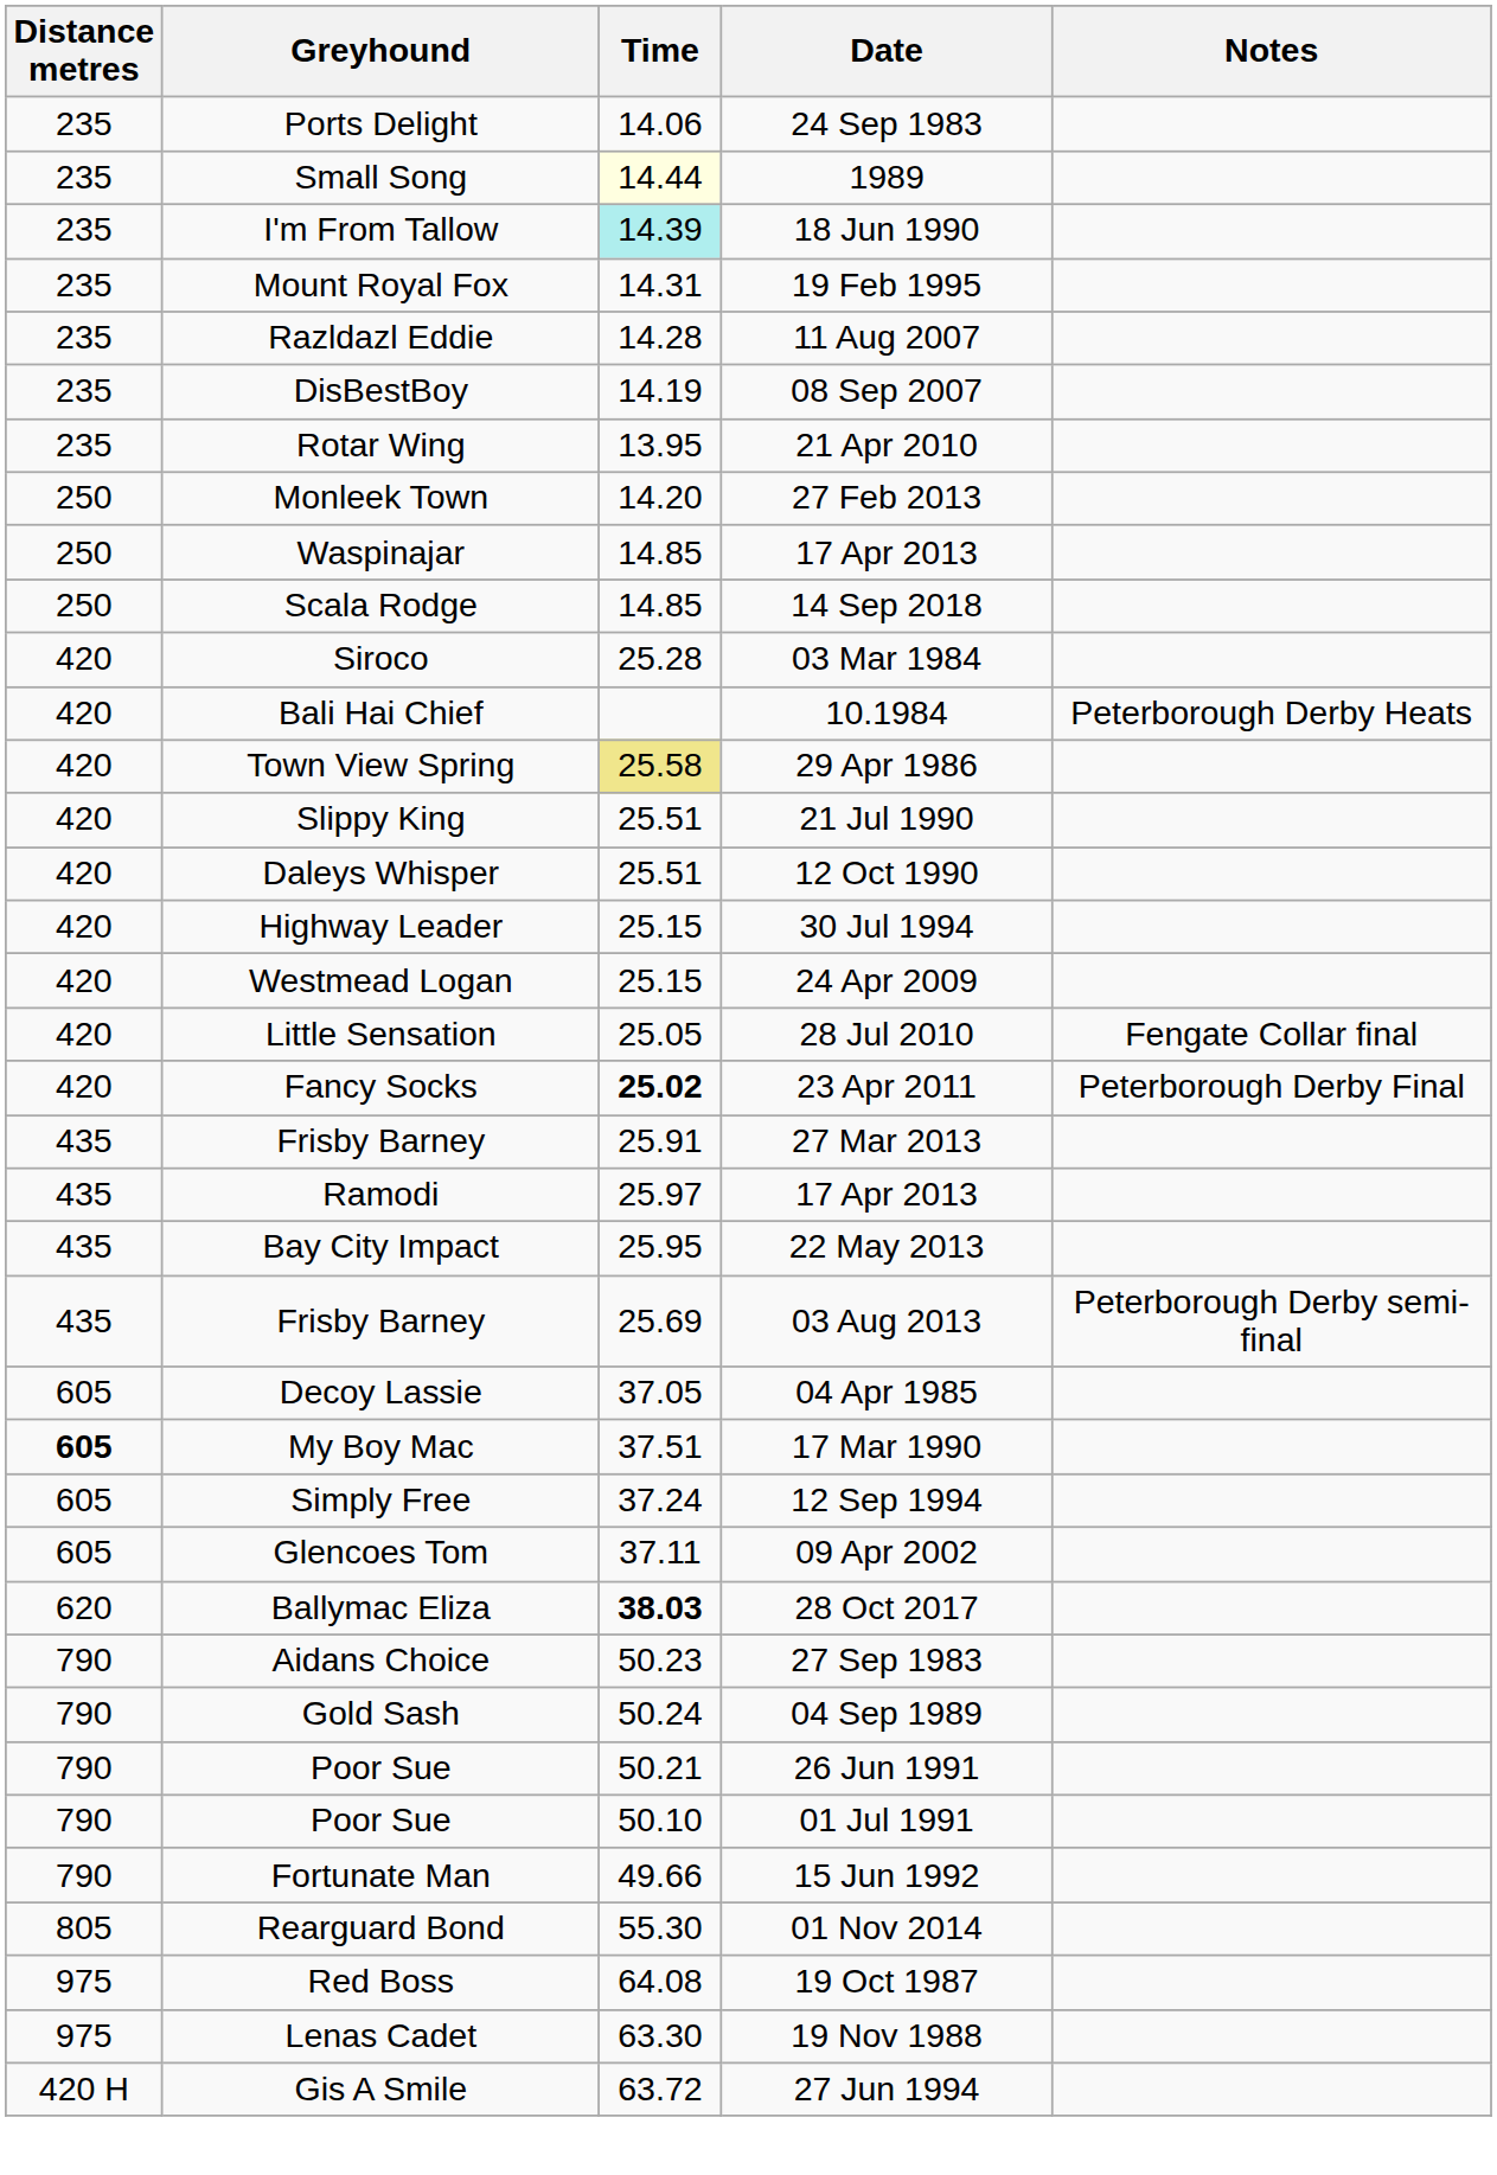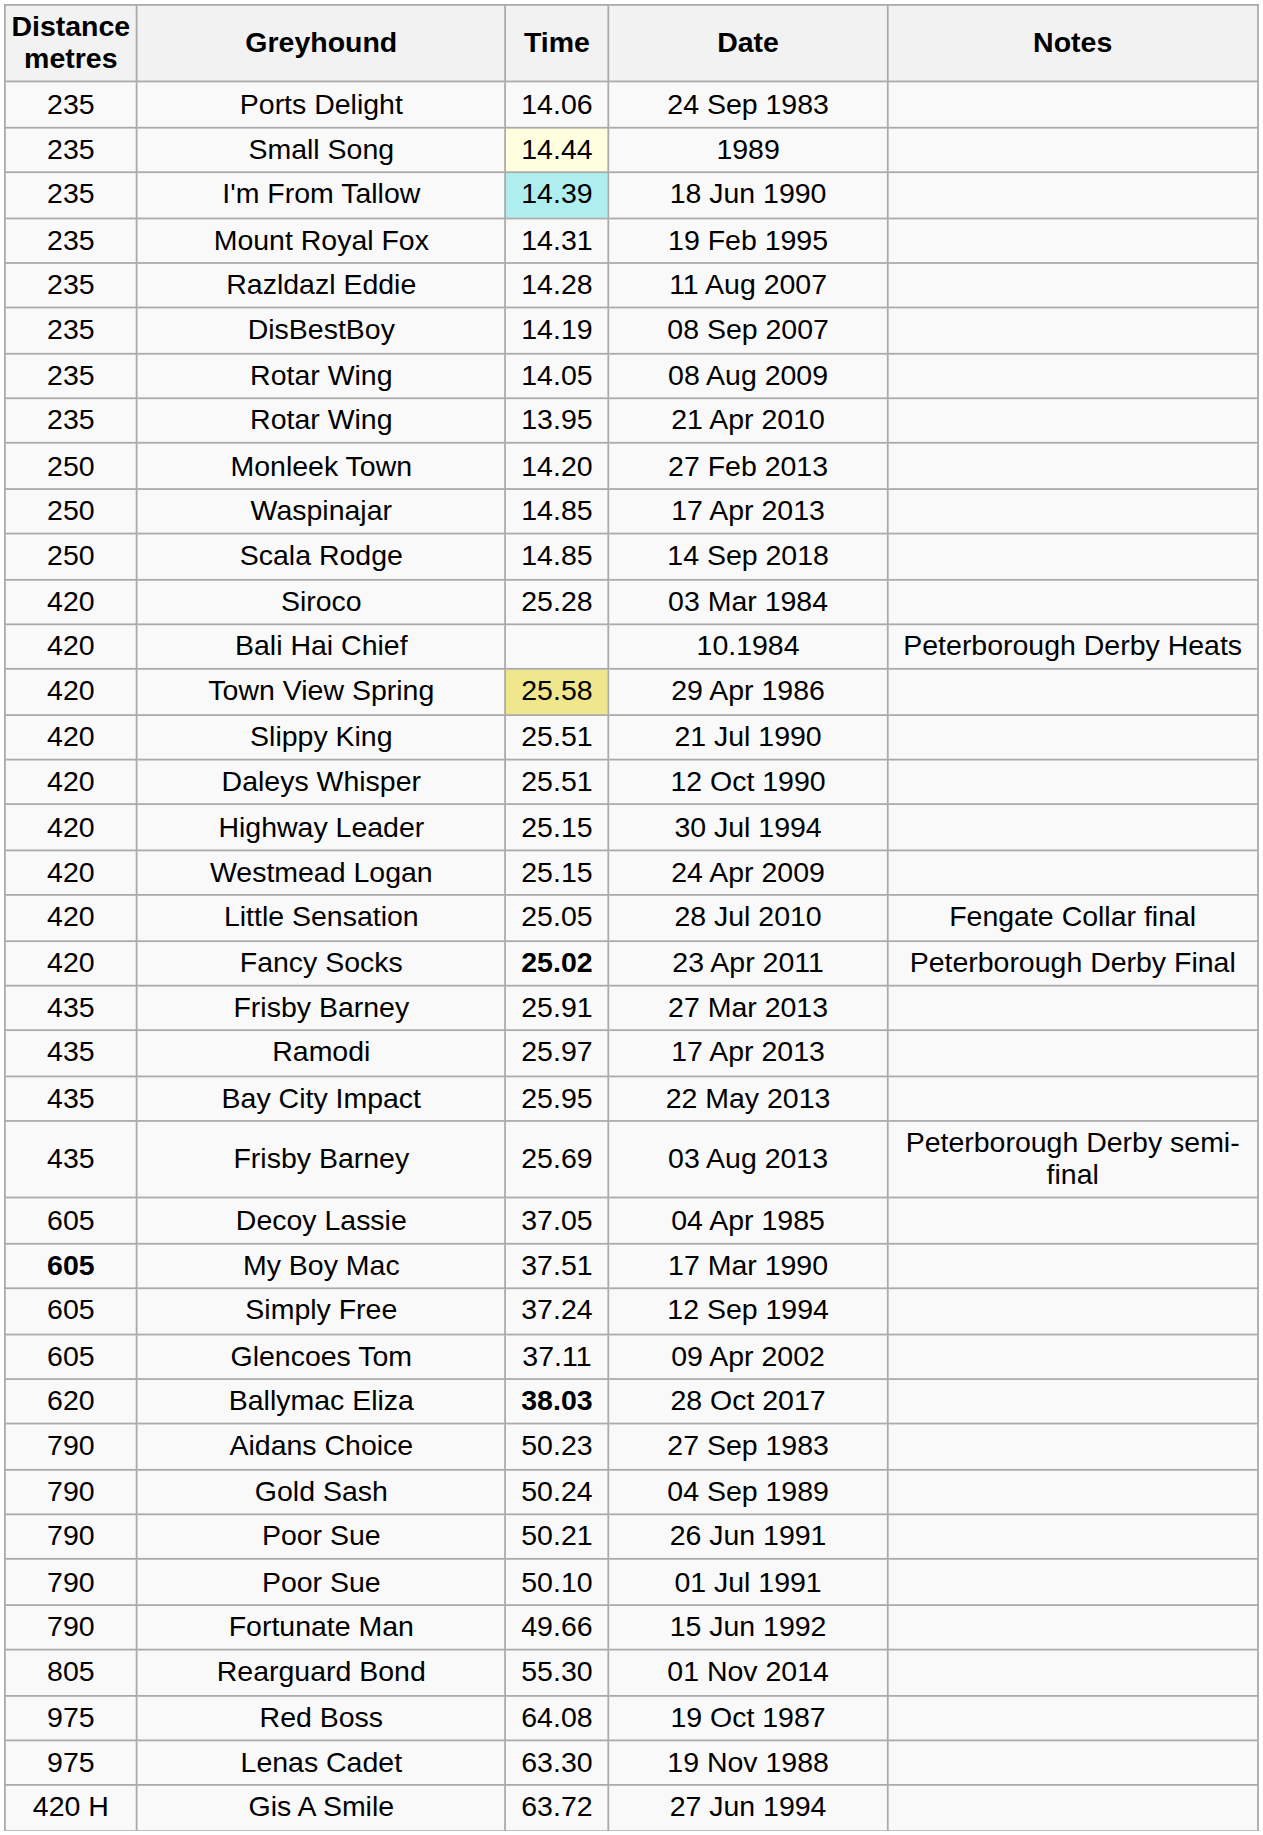 <table class="wikitable collapsible collapsed" style="font-size: 100%">
 <tr>
 <th width=50>Distance<br>metres</th>
 <th width=200>Greyhound</th>
 <th width=50>Time</th>
 <th width=150>Date</th>
 <th width=200>Notes</th>
 </tr>
 <tr align=center>
 <td>235</td>
 <td>Ports Delight</td>
 <td>14.06</td>
 <td>24 Sep 1983</td>
 <td></td>
 </tr>
 <tr align=center>
 <td>235</td>
 <td>Small Song</td>
 <td style="background: lightyellow;">14.44</td>
 <td>1989</td>
 <td></td>
 </tr>
 <tr align=center>
 <td>235</td>
 <td>I'm From Tallow</td>
 <td style="background: paleturquoise;">14.39</td>
 <td>18 Jun 1990</td>
 <td></td>
 </tr>
 <tr align=center>
 <td>235</td>
 <td>Mount Royal Fox</td>
 <td>14.31</td>
 <td>19 Feb 1995</td>
 <td></td>
 </tr>
 <tr align=center>
 <td>235</td>
 <td>Razldazl Eddie</td>
 <td>14.28</td>
 <td>11 Aug 2007</td>
 <td></td>
 </tr>
 <tr align=center>
 <td>235</td>
 <td>DisBestBoy</td>
 <td>14.19</td>
 <td>08 Sep 2007</td>
+<td></td>
+</tr>
+<tr align=center>
+<td>235</td>
+<td>Rotar Wing</td>
+<td>14.05</td>
+<td>08 Aug 2009</td>
 <td></td>
 </tr>
 <tr align=center>
 <td>235</td>
 <td>Rotar Wing</td>
 <td>13.95</td>
 <td>21 Apr 2010</td>
 <td></td>
 </tr>
 <tr align=center>
 <td>250</td>
 <td>Monleek Town</td>
 <td>14.20</td>
 <td>27 Feb 2013</td>
 <td></td>
 </tr>
 <tr align=center>
 <td>250</td>
 <td>Waspinajar </td>
 <td>14.85</td>
 <td>17 Apr 2013</td>
 <td></td>
 </tr>
 <tr align=center>
 <td>250</td>
 <td>Scala Rodge </td>
 <td>14.85</td>
 <td>14 Sep 2018</td>
 <td></td>
 </tr>
 <tr align=center>
 <td>420</td>
 <td>Siroco</td>
 <td>25.28</td>
 <td>03 Mar 1984</td>
 <td></td>
 </tr>
 <tr align=center>
 <td>420</td>
 <td>Bali Hai Chief </td>
 <td></td>
 <td>10.1984</td>
 <td>Peterborough Derby Heats</td>
 </tr>
 <tr align=center>
 <td>420</td>
 <td>Town View Spring</td>
 <td style="background: khaki;">25.58</td>
 <td>29 Apr 1986</td>
 <td></td>
 </tr>
 <tr align=center>
 <td>420</td>
 <td>Slippy King</td>
 <td>25.51</td>
 <td>21 Jul 1990</td>
 <td></td>
 </tr>
 <tr align=center>
 <td>420</td>
 <td>Daleys Whisper</td>
 <td>25.51</td>
 <td>12 Oct 1990</td>
 <td></td>
 </tr>
 <tr align=center>
 <td>420</td>
 <td>Highway Leader</td>
 <td>25.15</td>
 <td>30 Jul 1994</td>
 <td></td>
 </tr>
 <tr align=center>
 <td>420</td>
 <td>Westmead Logan</td>
 <td>25.15</td>
 <td>24 Apr 2009</td>
 <td></td>
 </tr>
 <tr align=center>
 <td>420</td>
 <td>Little Sensation</td>
 <td>25.05</td>
 <td>28 Jul 2010</td>
 <td>Fengate Collar final</td>
 </tr>
 <tr align=center>
 <td>420</td>
 <td>Fancy Socks</td>
 <td><strong>25.02</strong></td>
 <td>23 Apr 2011</td>
 <td>Peterborough Derby Final</td>
 </tr>
 <tr align=center>
 <td>435</td>
 <td>Frisby Barney</td>
 <td>25.91</td>
 <td>27 Mar 2013</td>
 <td></td>
 </tr>
 <tr align=center>
 <td>435</td>
 <td>Ramodi</td>
 <td>25.97</td>
 <td>17 Apr 2013</td>
 <td></td>
 </tr>
 <tr align=center>
 <td>435</td>
 <td>Bay City Impact</td>
 <td>25.95</td>
 <td>22 May 2013</td>
 <td></td>
 </tr>
 <tr align=center>
 <td>435</td>
 <td>Frisby Barney</td>
 <td>25.69</td>
 <td>03 Aug 2013</td>
 <td>Peterborough Derby semi-final</td>
 </tr>
 <tr align=center>
 <td>605</td>
 <td>Decoy Lassie</td>
 <td>37.05</td>
 <td>04 Apr 1985</td>
 <td></td>
 </tr>
 <tr align=center>
 <td><strong>605</strong></td>
 <td>My Boy Mac</td>
 <td>37.51</td>
 <td>17 Mar 1990</td>
 <td></td>
 </tr>
 <tr align=center>
 <td>605</td>
 <td>Simply Free</td>
 <td>37.24</td>
 <td>12 Sep 1994</td>
 <td></td>
 </tr>
 <tr align=center>
 <td>605</td>
 <td>Glencoes Tom</td>
 <td>37.11</td>
 <td>09 Apr 2002</td>
 <td></td>
 </tr>
 <tr align=center>
 <td>620</td>
 <td>Ballymac Eliza </td>
 <td><strong>38.03</strong></td>
 <td>28 Oct 2017</td>
 <td></td>
 </tr>
 <tr align=center>
 <td>790</td>
 <td>Aidans Choice</td>
 <td>50.23</td>
 <td>27 Sep 1983</td>
 <td></td>
 </tr>
 <tr align=center>
 <td>790</td>
 <td>Gold Sash</td>
 <td>50.24</td>
 <td>04 Sep 1989</td>
 <td></td>
 </tr>
 <tr align=center>
 <td>790</td>
 <td>Poor Sue</td>
 <td>50.21</td>
 <td>26 Jun 1991</td>
 <td></td>
 </tr>
 <tr align=center>
 <td>790</td>
 <td>Poor Sue</td>
 <td>50.10</td>
 <td>01 Jul 1991</td>
 <td></td>
 </tr>
 <tr align=center>
 <td>790</td>
 <td>Fortunate Man</td>
 <td>49.66</td>
 <td>15 Jun 1992</td>
 <td></td>
 </tr>
 <tr align=center>
 <td>805</td>
 <td>Rearguard Bond</td>
 <td>55.30</td>
 <td>01 Nov 2014</td>
 <td></td>
 </tr>
 <tr align=center>
 <td>975</td>
 <td>Red Boss</td>
 <td>64.08</td>
 <td>19 Oct 1987</td>
 <td></td>
 </tr>
 <tr align=center>
 <td>975</td>
 <td>Lenas Cadet</td>
 <td>63.30</td>
 <td>19 Nov 1988</td>
 <td></td>
 </tr>
 <tr align=center>
 <td>420 H</td>
 <td>Gis A Smile</td>
 <td>63.72</td>
 <td>27 Jun 1994</td>
 <td></td>
 </tr>
 </table>
